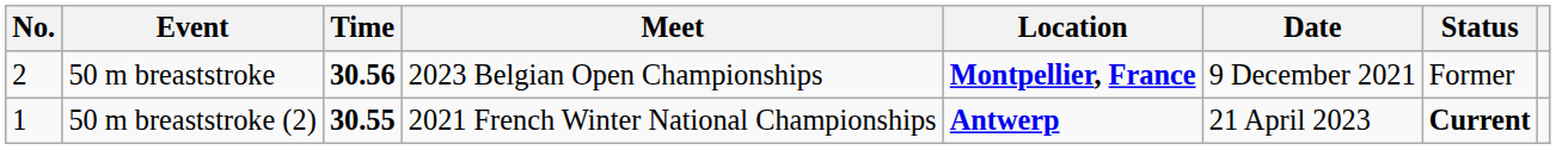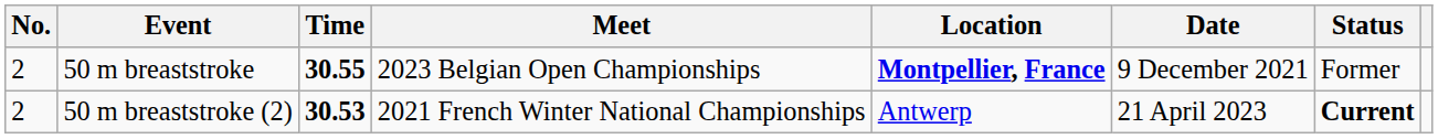 <table class="wikitable sortable">
 <tr>
 <th>No.</th>
 <th>Event</th>
 <th>Time</th>
 <th>Meet</th>
 <th>Location</th>
 <th>Date</th>
 <th>Status</th>
 <th></th>
 </tr>
 <tr>
 <td>2</td>
 <td>50 m breaststroke</td>
-<td style="text-align:center;"><strong>30.56</strong></td>
+<td style="text-align:center;"><strong>30.55</strong></td>
 <td>2023 Belgian Open Championships</td>
 <td><strong><a href='#'>Montpellier</a>, <a href='#'>France</a></strong></td>
 <td>9 December 2021</td>
 <td>Former</td>
 <td style="text-align:center;"></td>
 </tr>
 <tr>
-<td>1</td>
+<td>2</td>
 <td>50 m breaststroke (2)</td>
-<td style="text-align:center;"><strong>30.55</strong></td>
+<td style="text-align:center;"><strong>30.53</strong></td>
 <td>2021 French Winter National Championships</td>
-<td><strong><a href='#'>Antwerp</a></strong></td>
+<td><a href='#'>Antwerp</a></td>
 <td>21 April 2023</td>
 <td><strong>Current</strong></td>
 <td style="text-align:center;"></td>
 </tr>
 </table>
